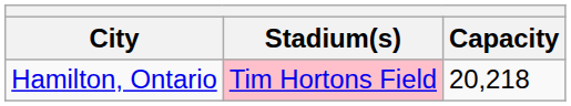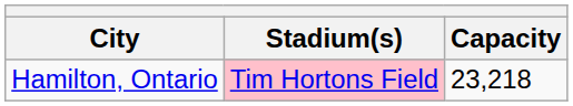 <table class="wikitable">
 <tr>
 <th colspan="3"></th>
 </tr>
 <tr>
 <th>City</th>
 <th>Stadium(s)</th>
 <th>Capacity</th>
 </tr>
 <tr>
 <td><a href='#'>Hamilton, Ontario</a></td>
 <td style="background: pink;"><a href='#'>Tim Hortons Field</a></td>
-<td>20,218</td>
+<td>23,218</td>
 </tr>
 </table>
